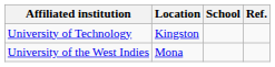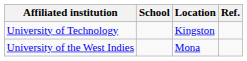 <table class="wikitable sortable">
 <tr>
 <th>Affiliated institution</th>
+<th>School</th>
 <th>Location</th>
-<th>School</th>
 <th>Ref.</th>
 </tr>
 <tr>
 <td><a href='#'>University of Technology</a></td>
+<td></td>
 <td><a href='#'>Kingston</a></td>
-<td></td>
 <td></td>
 </tr>
 <tr>
 <td><a href='#'>University of the West Indies</a></td>
+<td></td>
 <td><a href='#'>Mona</a></td>
-<td></td>
 <td></td>
 </tr>
 </table>
